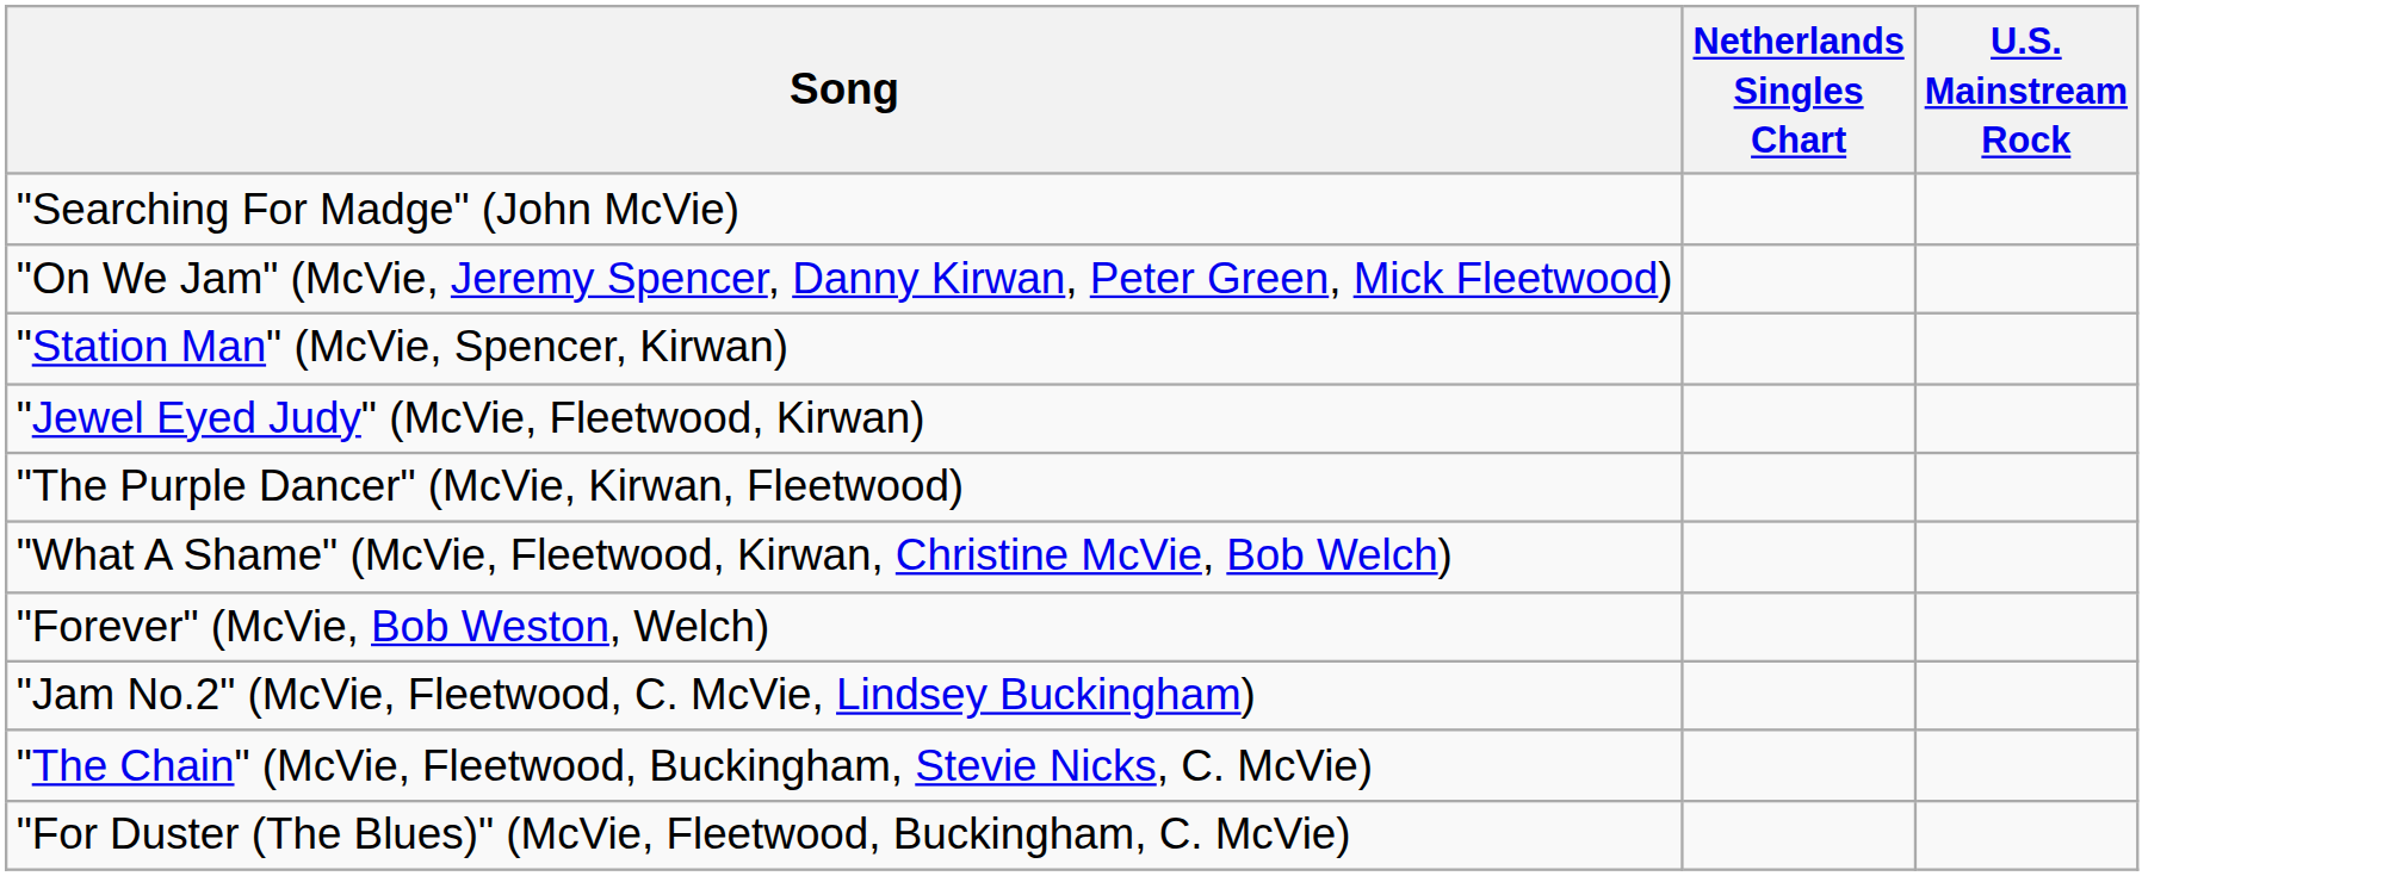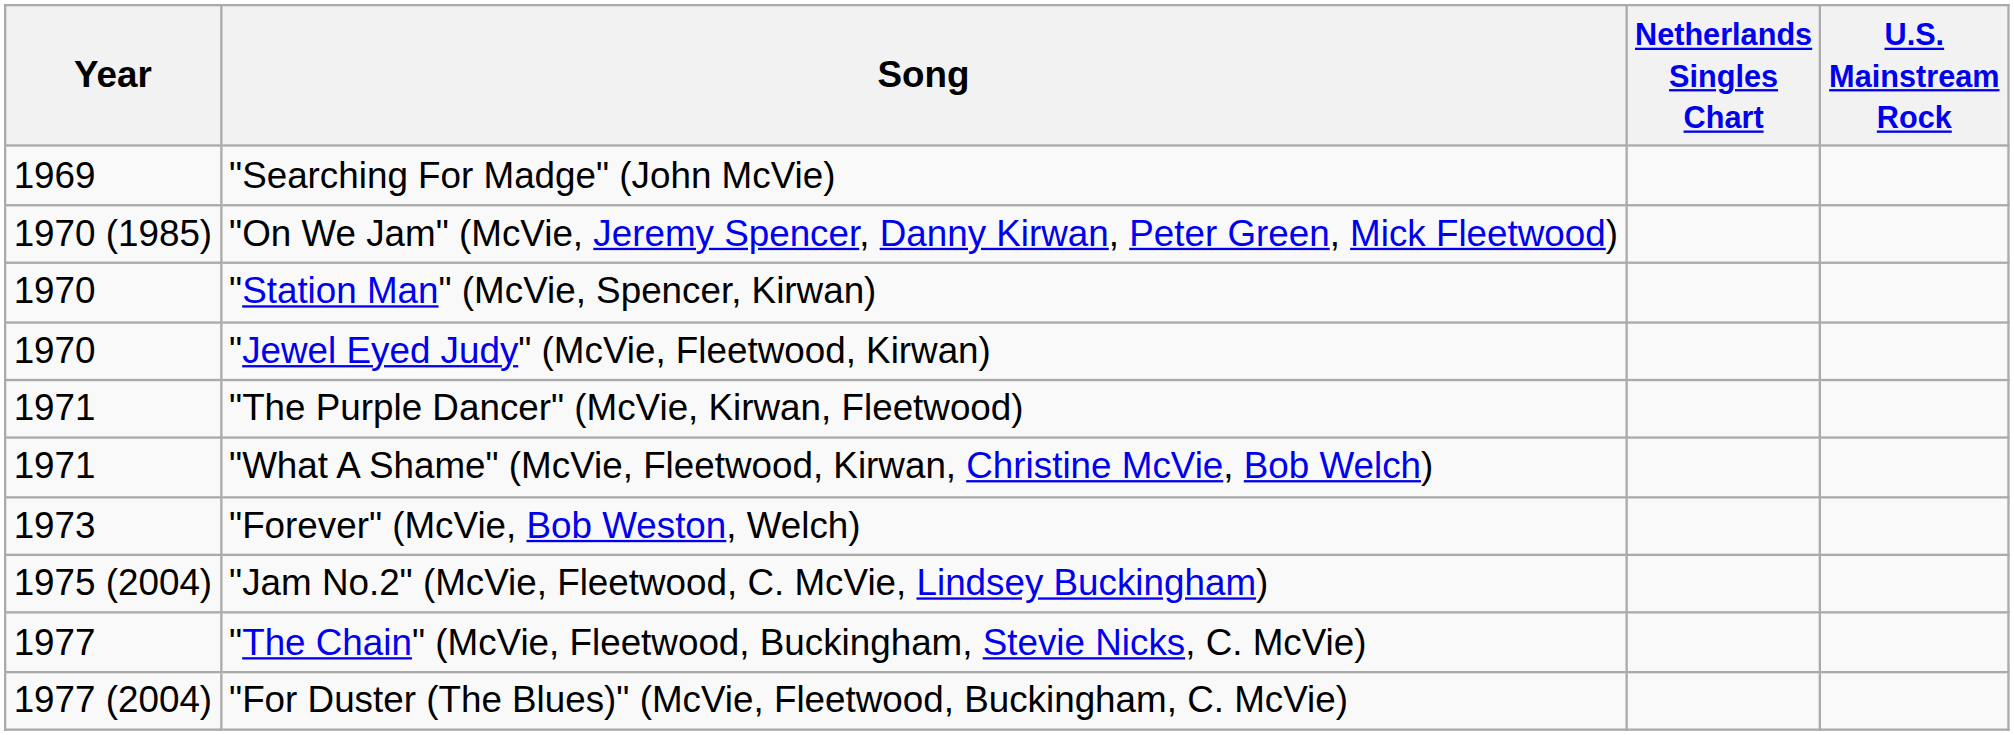 <table class="wikitable">
 <tr>
+<th>Year</th>
 <th>Song</th>
 <th style="width:40px;"><small><a href='#'>Netherlands Singles Chart</a></small></th>
 <th style="width:40px;"><small><a href='#'>U.S. Mainstream Rock</a></small></th>
 </tr>
 <tr>
+<td>1969</td>
 <td>"Searching For Madge" (John McVie)</td>
 <td></td>
 <td></td>
 </tr>
 <tr>
+<td>1970 (1985)</td>
 <td>"On We Jam" (McVie, <a href='#'>Jeremy Spencer</a>, <a href='#'>Danny Kirwan</a>, <a href='#'>Peter Green</a>, <a href='#'>Mick Fleetwood</a>)</td>
 <td></td>
 <td></td>
 </tr>
 <tr>
+<td>1970</td>
 <td>"<a href='#'>Station Man</a>" (McVie, Spencer, Kirwan)</td>
 <td></td>
 <td></td>
 </tr>
 <tr>
+<td>1970</td>
 <td>"<a href='#'>Jewel Eyed Judy</a>" (McVie, Fleetwood, Kirwan)</td>
 <td></td>
 <td></td>
 </tr>
 <tr>
+<td>1971</td>
 <td>"The Purple Dancer" (McVie, Kirwan, Fleetwood)</td>
 <td></td>
 <td></td>
 </tr>
 <tr>
+<td>1971</td>
 <td>"What A Shame" (McVie, Fleetwood, Kirwan, <a href='#'>Christine McVie</a>, <a href='#'>Bob Welch</a>)</td>
 <td></td>
 <td></td>
 </tr>
 <tr>
+<td>1973</td>
 <td>"Forever" (McVie, <a href='#'>Bob Weston</a>, Welch)</td>
 <td></td>
 <td></td>
 </tr>
 <tr>
+<td>1975 (2004)</td>
 <td>"Jam No.2" (McVie, Fleetwood, C. McVie, <a href='#'>Lindsey Buckingham</a>)</td>
 <td></td>
 <td></td>
 </tr>
 <tr>
+<td>1977</td>
 <td>"<a href='#'>The Chain</a>" (McVie, Fleetwood, Buckingham, <a href='#'>Stevie Nicks</a>, C. McVie)</td>
 <td></td>
 <td></td>
 </tr>
 <tr>
+<td>1977 (2004)</td>
 <td>"For Duster (The Blues)" (McVie, Fleetwood, Buckingham, C. McVie)</td>
 <td></td>
 <td></td>
 </tr>
 </table>
